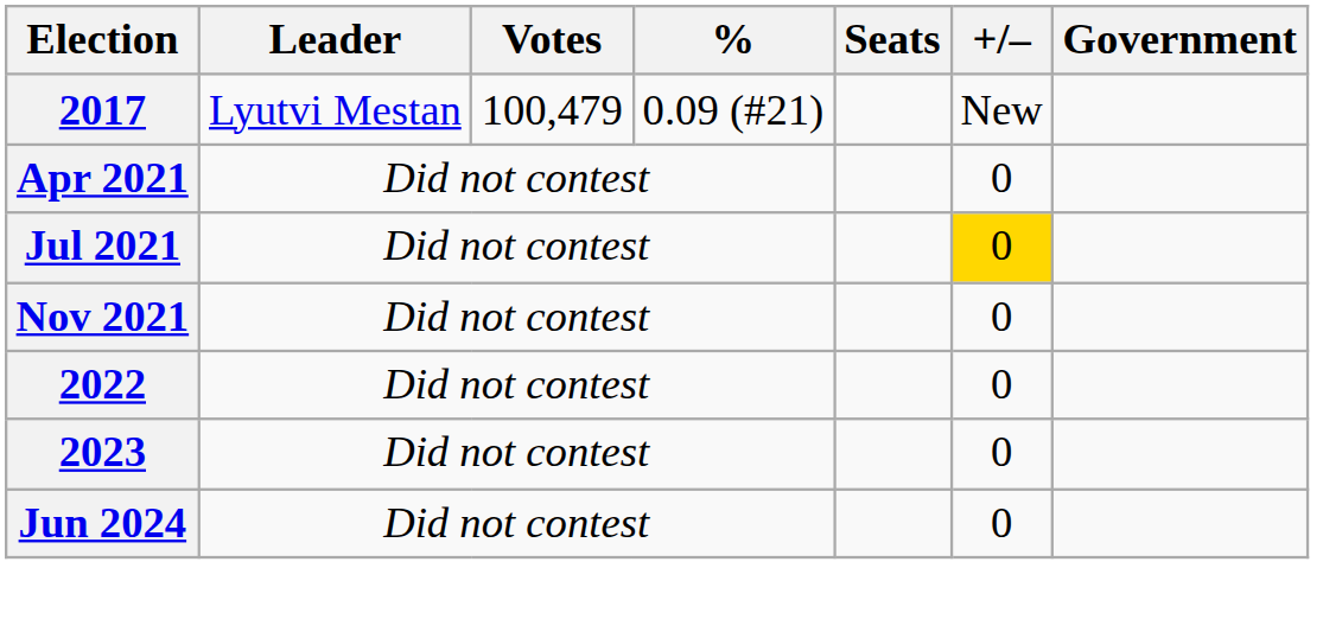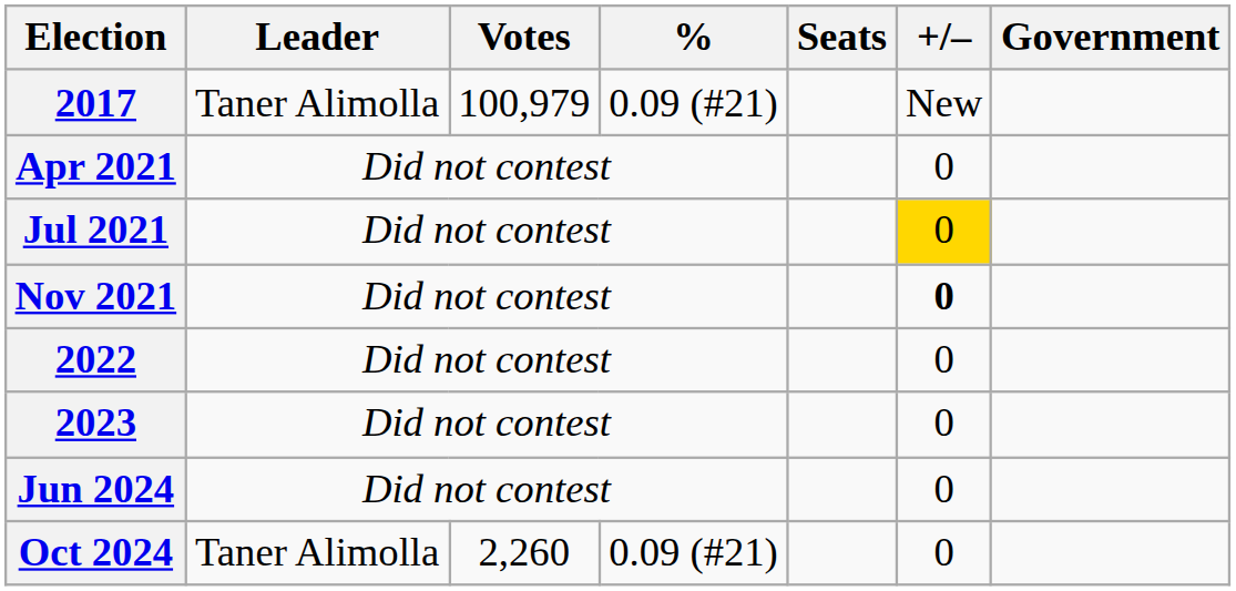 <table class="wikitable" style="text-align:center">
 <tr>
 <th>Election</th>
 <th>Leader</th>
 <th>Votes</th>
 <th>%</th>
 <th>Seats</th>
 <th>+/–</th>
 <th>Government</th>
 </tr>
 <tr>
 <th><a href='#'>2017</a></th>
-<td><a href='#'>Lyutvi Mestan</a></td>
-<td>100,479</td>
+<td>Taner Alimolla</td>
+<td>100,979</td>
 <td>0.09 (#21)</td>
 <td></td>
 <td>New</td>
 <td></td>
 </tr>
 <tr>
 <th><a href='#'>Apr 2021</a></th>
 <td colspan=3 align=center><em>Did not contest</em></td>
 <td></td>
 <td> 0</td>
 <td></td>
 </tr>
 <tr>
 <th><a href='#'>Jul 2021</a></th>
 <td colspan=3 align=center><em>Did not contest</em></td>
 <td></td>
 <td style="background: gold;"> 0</td>
 <td></td>
 </tr>
 <tr>
 <th><a href='#'>Nov 2021</a></th>
 <td colspan=3 align=center><em>Did not contest</em></td>
 <td></td>
-<td> 0</td>
+<td><strong> 0</strong></td>
 <td></td>
 </tr>
 <tr>
 <th><a href='#'>2022</a></th>
 <td colspan=3 align=center><em>Did not contest</em></td>
 <td></td>
 <td> 0</td>
 <td></td>
 </tr>
 <tr>
 <th><a href='#'>2023</a></th>
 <td colspan=3 align=center><em>Did not contest</em></td>
 <td></td>
 <td> 0</td>
 <td></td>
 </tr>
 <tr>
 <th><a href='#'>Jun 2024</a></th>
 <td colspan=3 align=center><em>Did not contest</em></td>
 <td></td>
 <td> 0</td>
 <td></td>
 </tr>
+<tr>
+<th><a href='#'>Oct 2024</a></th>
+<td>Taner Alimolla</td>
+<td>2,260</td>
+<td>0.09 (#21)</td>
+<td></td>
+<td> 0</td>
+<td></td>
+</tr>
 </table>
